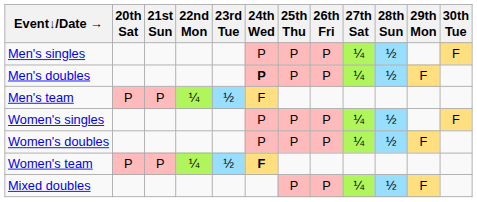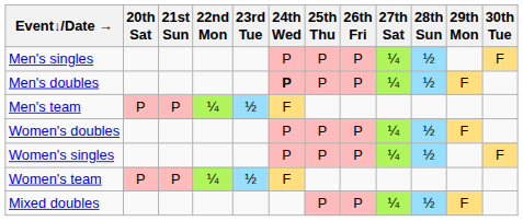 <table class="wikitable" style="margin:0.5em auto; font-size:90%; line-height:1.25em; text-align:center;">
 <tr>
 <th>Event↓/Date →</th>
 <th>20th<br>Sat</th>
 <th>21st<br>Sun</th>
 <th>22nd<br>Mon</th>
 <th>23rd<br>Tue</th>
 <th>24th<br>Wed</th>
 <th>25th<br>Thu</th>
 <th>26th<br>Fri</th>
 <th>27th<br>Sat</th>
 <th>28th<br>Sun</th>
 <th>29th<br>Mon</th>
 <th>30th<br>Tue</th>
 </tr>
 <tr>
 <td align="left"><a href='#'>Men's singles</a></td>
 <td></td>
 <td></td>
 <td></td>
 <td></td>
 <td bgcolor="#FFBBBB">P</td>
 <td bgcolor="#FFBBBB">P</td>
 <td bgcolor="#FFBBBB">P</td>
 <td bgcolor="#AFF55B">¼</td>
 <td bgcolor="#97DEFF">½</td>
 <td></td>
 <td bgcolor="#FFDF80">F</td>
 </tr>
 <tr>
 <td align="left"><a href='#'>Men's doubles</a></td>
 <td></td>
 <td></td>
 <td></td>
 <td></td>
 <td bgcolor="#FFBBBB"><strong>P</strong></td>
 <td bgcolor="#FFBBBB">P</td>
 <td bgcolor="#FFBBBB">P</td>
 <td bgcolor="#AFF55B">¼</td>
 <td bgcolor="#97DEFF">½</td>
 <td bgcolor="#FFDF80">F</td>
 <td></td>
 </tr>
 <tr>
 <td align="left"><a href='#'>Men's team</a></td>
 <td bgcolor="#FFBBBB">P</td>
 <td bgcolor="#FFBBBB">P</td>
 <td bgcolor="#AFF55B">¼</td>
 <td bgcolor="#97DEFF">½</td>
 <td bgcolor="#FFDF80">F</td>
 <td></td>
 <td></td>
 <td></td>
 <td></td>
 <td></td>
 <td></td>
 </tr>
 <tr>
+<td align="left"><a href='#'>Women's doubles</a></td>
+<td></td>
+<td></td>
+<td></td>
+<td></td>
+<td bgcolor="#FFBBBB">P</td>
+<td bgcolor="#FFBBBB">P</td>
+<td bgcolor="#FFBBBB">P</td>
+<td bgcolor="#AFF55B">¼</td>
+<td bgcolor="#97DEFF">½</td>
+<td bgcolor="#FFDF80">F</td>
+<td></td>
+</tr>
+<tr>
 <td align="left"><a href='#'>Women's singles</a></td>
 <td></td>
 <td></td>
 <td></td>
 <td></td>
 <td bgcolor="#FFBBBB">P</td>
 <td bgcolor="#FFBBBB">P</td>
 <td bgcolor="#FFBBBB">P</td>
 <td bgcolor="#AFF55B">¼</td>
 <td bgcolor="#97DEFF">½</td>
 <td></td>
 <td bgcolor="#FFDF80">F</td>
 </tr>
 <tr>
-<td align="left"><a href='#'>Women's doubles</a></td>
-<td></td>
-<td></td>
-<td></td>
-<td></td>
-<td bgcolor="#FFBBBB">P</td>
+<td align="left"><a href='#'>Women's team</a></td>
 <td bgcolor="#FFBBBB">P</td>
 <td bgcolor="#FFBBBB">P</td>
 <td bgcolor="#AFF55B">¼</td>
 <td bgcolor="#97DEFF">½</td>
 <td bgcolor="#FFDF80">F</td>
-<td></td>
-</tr>
-<tr>
-<td align="left"><a href='#'>Women's team</a></td>
-<td bgcolor="#FFBBBB">P</td>
-<td bgcolor="#FFBBBB">P</td>
-<td bgcolor="#AFF55B">¼</td>
-<td bgcolor="#97DEFF">½</td>
-<td bgcolor="#FFDF80"><strong>F</strong></td>
 <td></td>
 <td></td>
 <td></td>
 <td></td>
 <td></td>
 <td></td>
 </tr>
 <tr>
 <td align="left"><a href='#'>Mixed doubles</a></td>
 <td></td>
 <td></td>
 <td></td>
 <td></td>
 <td></td>
 <td bgcolor="#FFBBBB">P</td>
 <td bgcolor="#FFBBBB">P</td>
 <td bgcolor="#AFF55B">¼</td>
 <td bgcolor="#97DEFF">½</td>
 <td bgcolor="#FFDF80">F</td>
 <td></td>
 </tr>
 </table>
